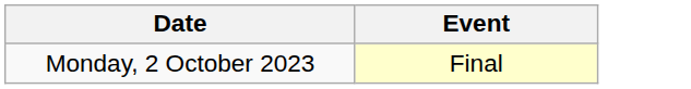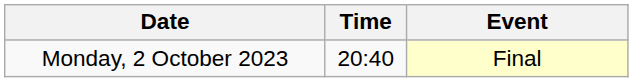 <table class = "wikitable" style="text-align:center;">
 <tr>
 <th width=220>Date</th>
+<th width=50>Time</th>
 <th width=150>Event</th>
 </tr>
 <tr>
 <td>Monday, 2 October 2023</td>
+<td>20:40</td>
 <td bgcolor=ffffcc>Final</td>
 </tr>
 </table>
